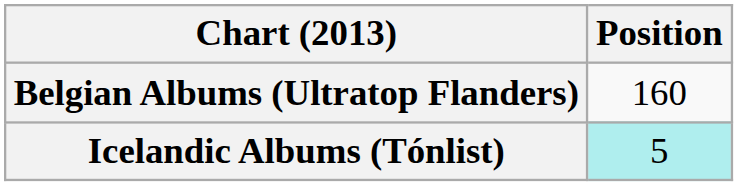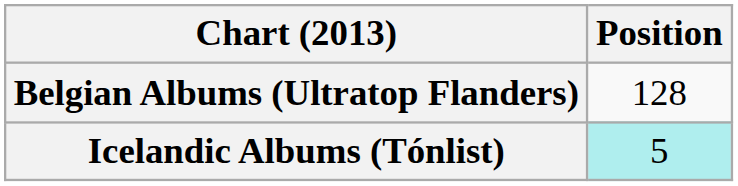 <table class="wikitable plainrowheaders">
 <tr>
 <th scope="col">Chart (2013)</th>
 <th scope="col">Position</th>
 </tr>
 <tr>
 <th scope="row">Belgian Albums (Ultratop Flanders)</th>
-<td align="center">160</td>
+<td align="center">128</td>
 </tr>
 <tr>
 <th scope="row">Icelandic Albums (Tónlist)</th>
 <td align="center" style="background: paleturquoise;">5</td>
 </tr>
 </table>
